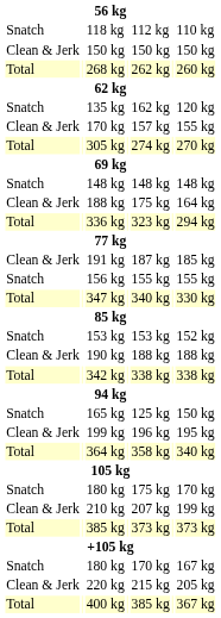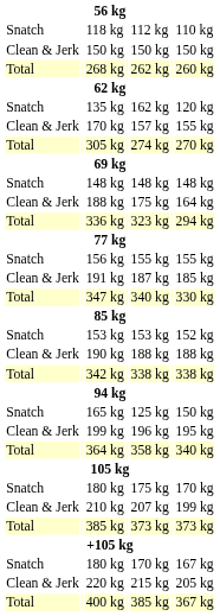 <table>
 <tr>
 <th colspan=7>56 kg</th>
 </tr>
 <tr>
 <td>Snatch</td>
 <td></td>
 <td>118 kg</td>
 <td></td>
 <td>112 kg</td>
 <td></td>
 <td>110 kg</td>
 </tr>
 <tr>
 <td>Clean & Jerk</td>
 <td></td>
 <td>150 kg</td>
 <td></td>
 <td>150 kg</td>
 <td></td>
 <td>150 kg</td>
 </tr>
 <tr bgcolor=ffffcc>
 <td>Total</td>
 <td></td>
 <td>268 kg</td>
 <td></td>
 <td>262 kg</td>
 <td></td>
 <td>260 kg</td>
 </tr>
 <tr>
 <th colspan=7>62 kg</th>
 </tr>
 <tr>
 <td>Snatch</td>
 <td></td>
 <td>135 kg</td>
 <td></td>
 <td>162 kg</td>
 <td></td>
 <td>120 kg</td>
 </tr>
 <tr>
 <td>Clean & Jerk</td>
 <td></td>
 <td>170 kg</td>
 <td></td>
 <td>157 kg</td>
 <td></td>
 <td>155 kg</td>
 </tr>
 <tr bgcolor=ffffcc>
 <td>Total</td>
 <td></td>
 <td>305 kg</td>
 <td></td>
 <td>274 kg</td>
 <td></td>
 <td>270 kg</td>
 </tr>
 <tr>
 <th colspan=7>69 kg</th>
 </tr>
 <tr>
 <td>Snatch</td>
 <td></td>
 <td>148 kg</td>
 <td></td>
 <td>148 kg</td>
 <td></td>
 <td>148 kg</td>
 </tr>
 <tr>
 <td>Clean & Jerk</td>
 <td></td>
 <td>188 kg</td>
 <td></td>
 <td>175 kg</td>
 <td></td>
 <td>164 kg</td>
 </tr>
 <tr bgcolor=ffffcc>
 <td>Total</td>
 <td></td>
 <td>336 kg</td>
 <td></td>
 <td>323 kg</td>
 <td></td>
 <td>294 kg</td>
 </tr>
 <tr>
 <th colspan=7>77 kg</th>
 </tr>
 <tr>
+<td>Snatch</td>
+<td></td>
+<td>156 kg</td>
+<td></td>
+<td>155 kg</td>
+<td></td>
+<td>155 kg</td>
+</tr>
+<tr>
 <td>Clean & Jerk</td>
 <td></td>
 <td>191 kg</td>
 <td></td>
 <td>187 kg</td>
 <td></td>
 <td>185 kg</td>
-</tr>
-<tr>
-<td>Snatch</td>
-<td></td>
-<td>156 kg</td>
-<td></td>
-<td>155 kg</td>
-<td></td>
-<td>155 kg</td>
 </tr>
 <tr bgcolor=ffffcc>
 <td>Total</td>
 <td></td>
 <td>347 kg</td>
 <td></td>
 <td>340 kg</td>
 <td></td>
 <td>330 kg</td>
 </tr>
 <tr>
 <th colspan=7>85 kg</th>
 </tr>
 <tr>
 <td>Snatch</td>
 <td></td>
 <td>153 kg</td>
 <td></td>
 <td>153 kg</td>
 <td></td>
 <td>152 kg</td>
 </tr>
 <tr>
 <td>Clean & Jerk</td>
 <td></td>
 <td>190 kg</td>
 <td></td>
 <td>188 kg</td>
 <td></td>
 <td>188 kg</td>
 </tr>
 <tr bgcolor=ffffcc>
 <td>Total</td>
 <td></td>
 <td>342 kg</td>
 <td></td>
 <td>338 kg</td>
 <td></td>
 <td>338 kg</td>
 </tr>
 <tr>
 <th colspan=7>94 kg</th>
 </tr>
 <tr>
 <td>Snatch</td>
 <td></td>
 <td>165 kg</td>
 <td></td>
 <td>125 kg</td>
 <td></td>
 <td>150 kg</td>
 </tr>
 <tr>
 <td>Clean & Jerk</td>
 <td></td>
 <td>199 kg</td>
 <td></td>
 <td>196 kg</td>
 <td></td>
 <td>195 kg</td>
 </tr>
 <tr bgcolor=ffffcc>
 <td>Total</td>
 <td></td>
 <td>364 kg</td>
 <td></td>
 <td>358 kg</td>
 <td></td>
 <td>340 kg</td>
 </tr>
 <tr>
 <th colspan=7>105 kg</th>
 </tr>
 <tr>
 <td>Snatch</td>
 <td></td>
 <td>180 kg</td>
 <td></td>
 <td>175 kg</td>
 <td></td>
 <td>170 kg</td>
 </tr>
 <tr>
 <td>Clean & Jerk</td>
 <td></td>
 <td>210 kg</td>
 <td></td>
 <td>207 kg</td>
 <td></td>
 <td>199 kg</td>
 </tr>
 <tr bgcolor=ffffcc>
 <td>Total</td>
 <td></td>
 <td>385 kg</td>
 <td></td>
 <td>373 kg</td>
 <td></td>
 <td>373 kg</td>
 </tr>
 <tr>
 <th colspan=7>+105 kg</th>
 </tr>
 <tr>
 <td>Snatch</td>
 <td></td>
 <td>180 kg</td>
 <td></td>
 <td>170 kg</td>
 <td></td>
 <td>167 kg</td>
 </tr>
 <tr>
 <td>Clean & Jerk</td>
 <td></td>
 <td>220 kg</td>
 <td></td>
 <td>215 kg</td>
 <td></td>
 <td>205 kg</td>
 </tr>
 <tr bgcolor=ffffcc>
 <td>Total</td>
 <td></td>
 <td>400 kg</td>
 <td></td>
 <td>385 kg</td>
 <td></td>
 <td>367 kg</td>
 </tr>
 </table>
